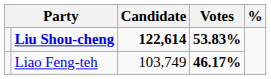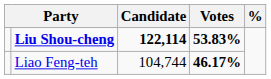 <table class="wikitable">
 <tr>
 <th colspan="2">Party</th>
 <th>Candidate</th>
 <th>Votes</th>
 <th>%</th>
 </tr>
 <tr>
 <td></td>
 <td><strong><a href='#'>Liu Shou-cheng</a></strong></td>
-<td align="right"><strong>122,614</strong></td>
+<td align="right"><strong>122,114</strong></td>
 <td align="right"><strong>53.83%</strong></td>
 </tr>
 <tr>
 <td></td>
 <td><a href='#'>Liao Feng-teh</a></td>
-<td align="right">103,749</td>
+<td align="right">104,744</td>
 <td align="right"><strong>46.17%</strong></td>
 </tr>
 </table>
